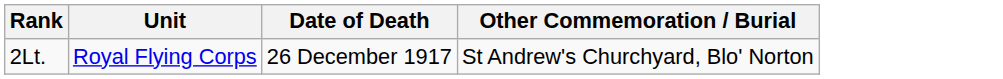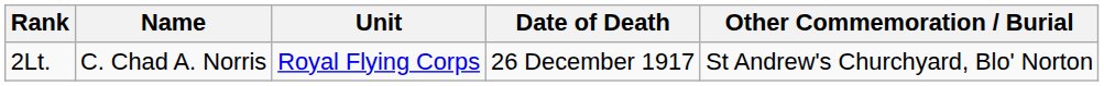 <table class="wikitable">
 <tr>
 <th>Rank</th>
+<th>Name</th>
 <th>Unit</th>
 <th>Date of Death</th>
 <th>Other Commemoration / Burial</th>
 </tr>
 <tr>
 <td>2Lt.</td>
+<td>C. Chad A. Norris</td>
 <td><a href='#'>Royal Flying Corps</a></td>
 <td>26 December 1917</td>
 <td>St Andrew's Churchyard, Blo' Norton</td>
 </tr>
 </table>
